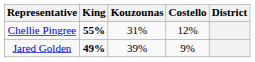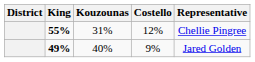 <table class=wikitable>
 <tr>
-<th>Representative</th>
+<th>District</th>
 <th>King</th>
 <th>Kouzounas</th>
 <th>Costello</th>
-<th>District</th>
+<th>Representative</th>
 </tr>
 <tr align=center>
-<td><a href='#'>Chellie Pingree</a></td>
+<th></th>
 <td><strong>55%</strong></td>
 <td>31%</td>
 <td>12%</td>
-<th></th>
+<td><a href='#'>Chellie Pingree</a></td>
 </tr>
 <tr align=center>
+<th></th>
+<td><strong>49%</strong></td>
+<td>40%</td>
+<td>9%</td>
 <td><a href='#'>Jared Golden</a></td>
-<td><strong>49%</strong></td>
-<td>39%</td>
-<td>9%</td>
-<th></th>
 </tr>
 </table>
